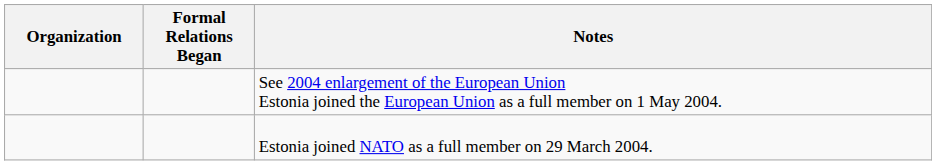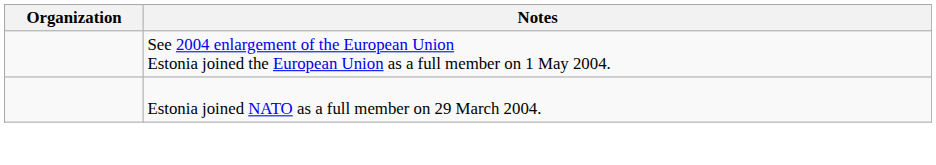 <table class="wikitable sortable" border="1" style="width:100%; margin:auto;">
 <tr>
 <th width="15%">Organization</th>
-<th width="12%">Formal Relations Began</th>
 <th>Notes</th>
 </tr>
 <tr -valign="top">
-<td></td>
 <td></td>
 <td>See <a href='#'>2004 enlargement of the European Union</a><br>Estonia joined the <a href='#'>European Union</a> as a full member on 1 May 2004.</td>
 </tr>
 <tr -valign="top">
 <td></td>
-<td></td>
 <td><br>Estonia joined <a href='#'>NATO</a> as a full member on 29 March 2004.</td>
 </tr>
 </table>
